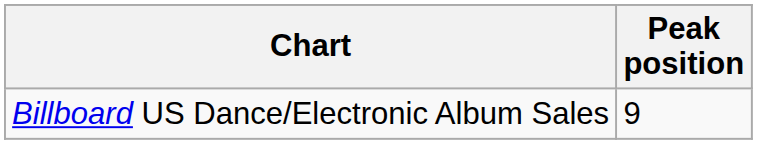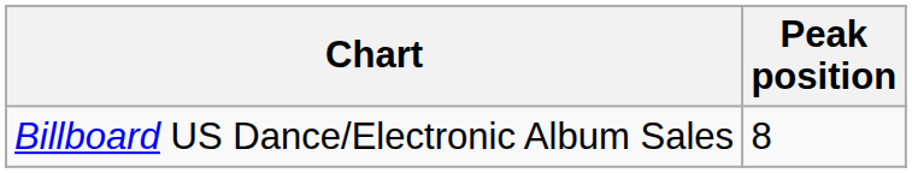 <table class="wikitable plainrowheaders">
 <tr>
 <th>Chart</th>
 <th>Peak<br>position</th>
 </tr>
 <tr>
 <td><em><a href='#'>Billboard</a></em> US Dance/Electronic Album Sales</td>
-<td>9</td>
+<td>8</td>
 </tr>
 </table>
